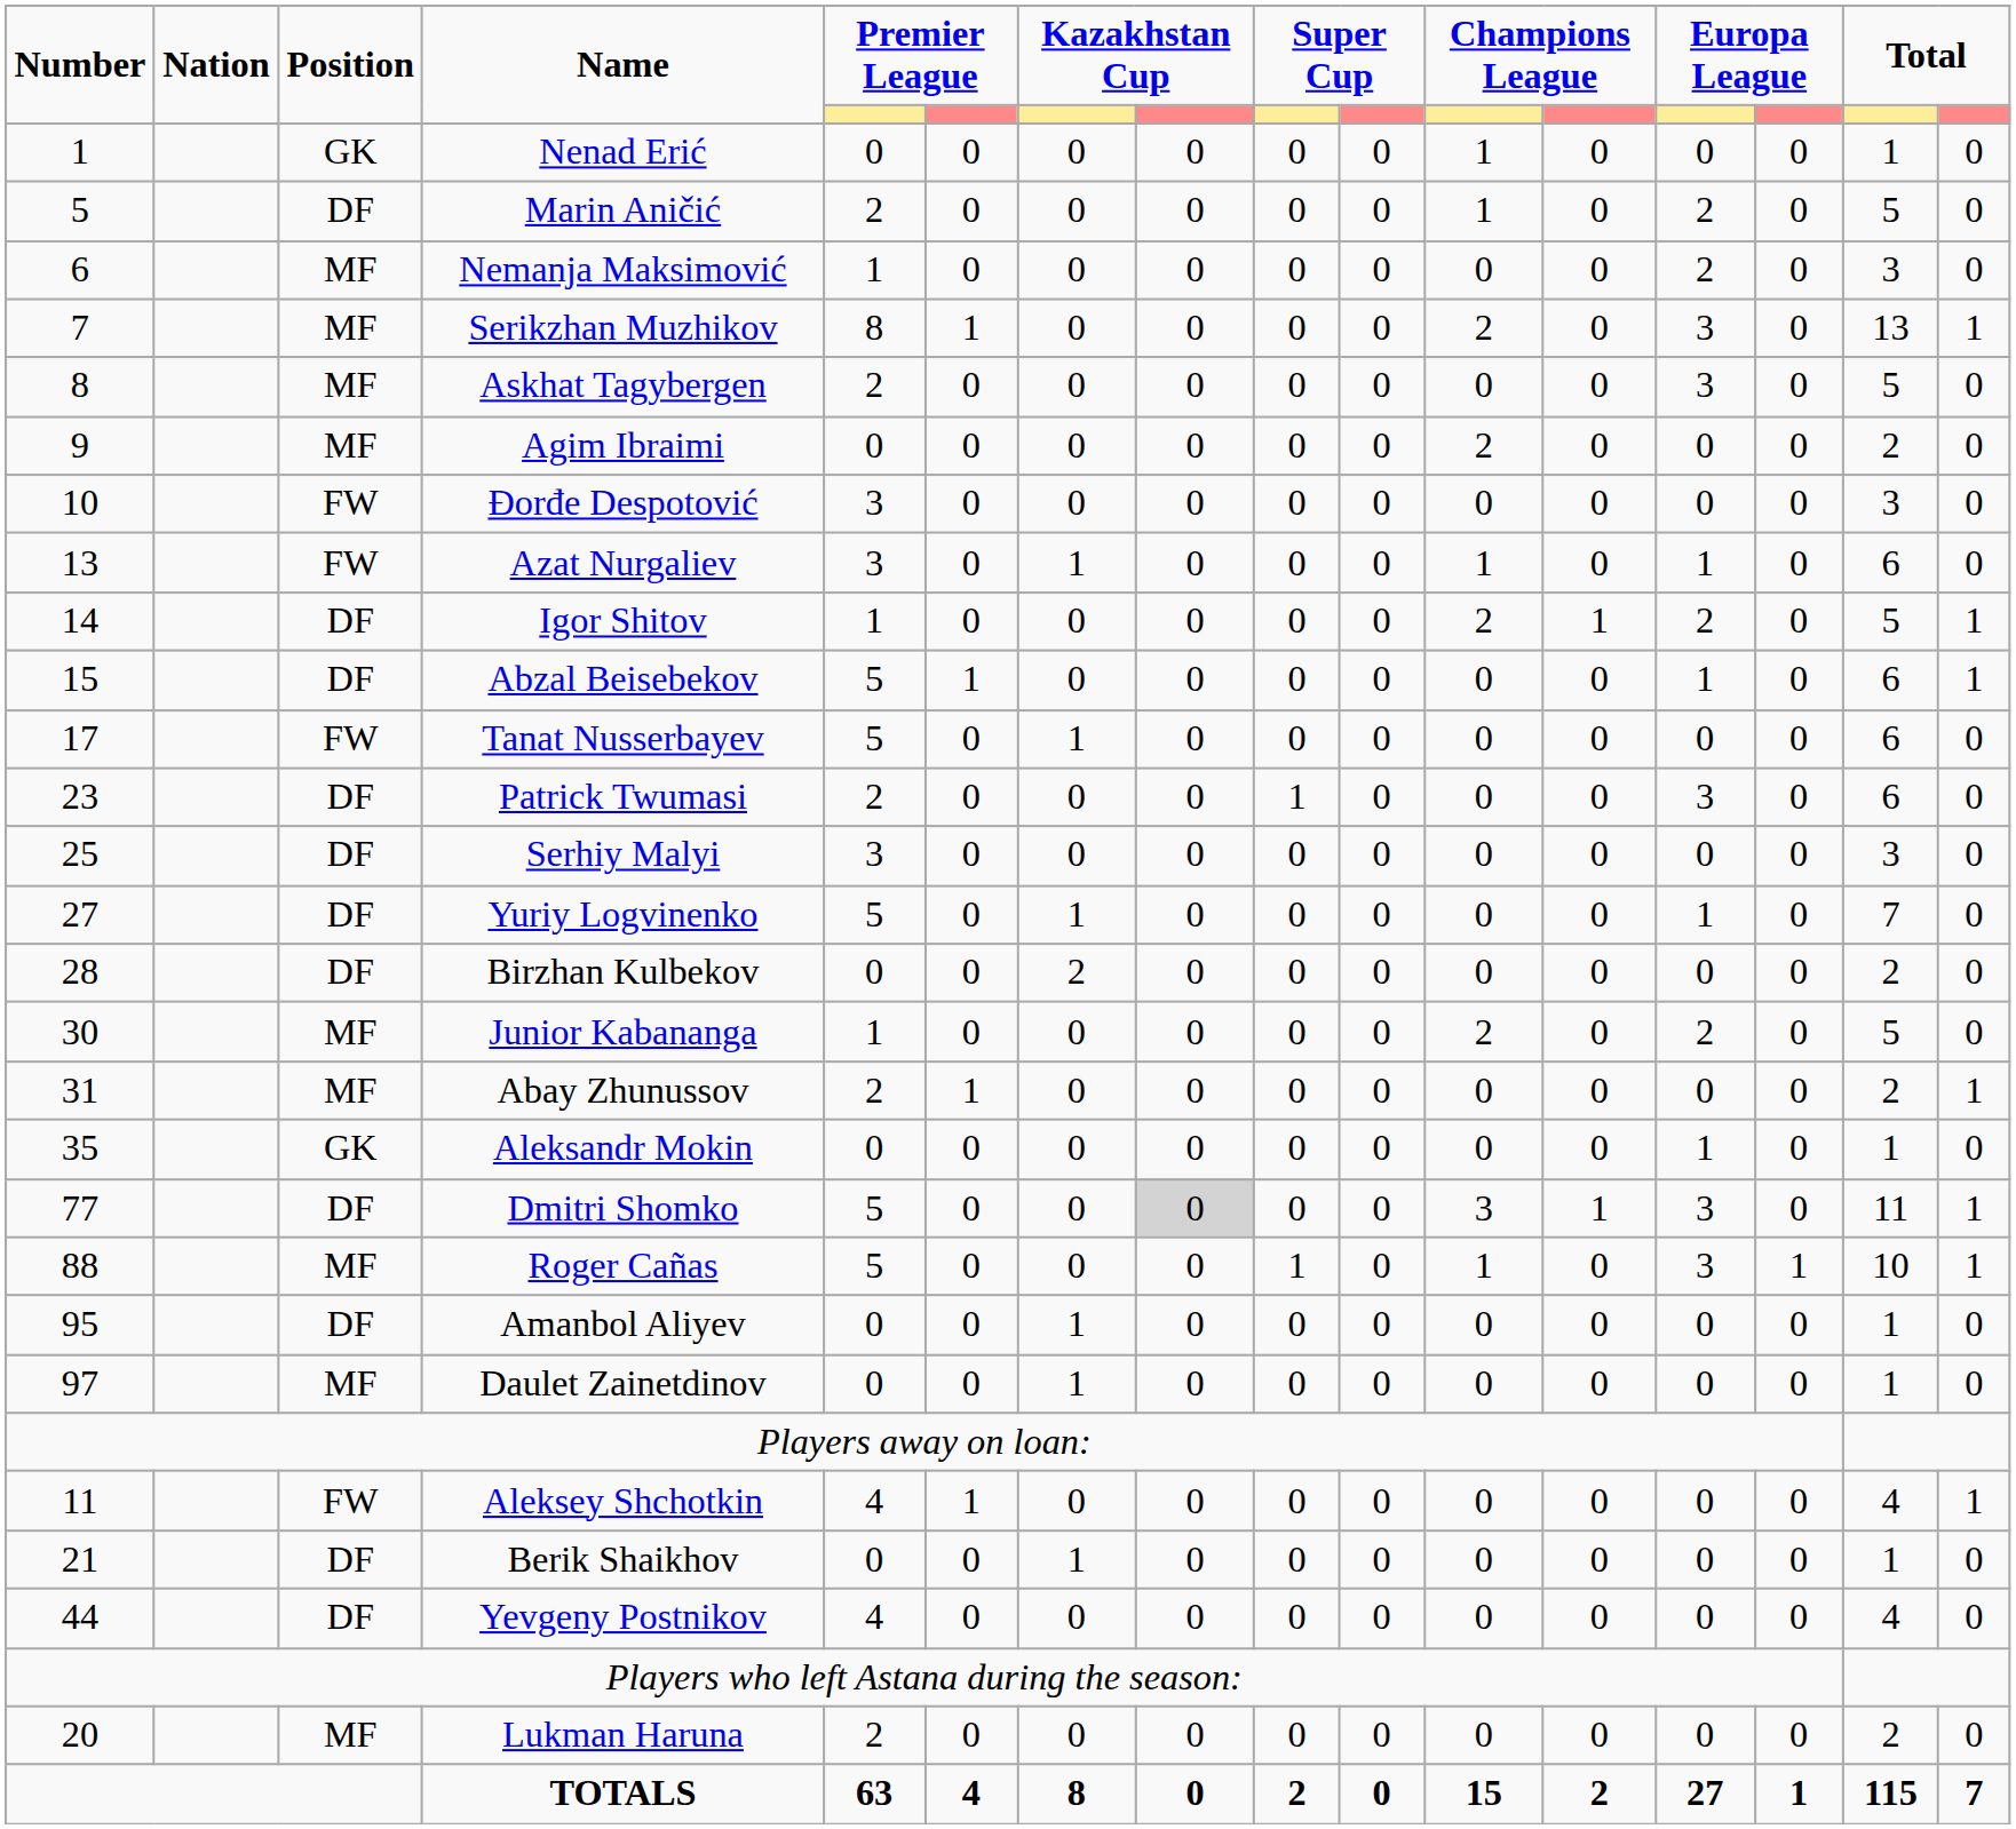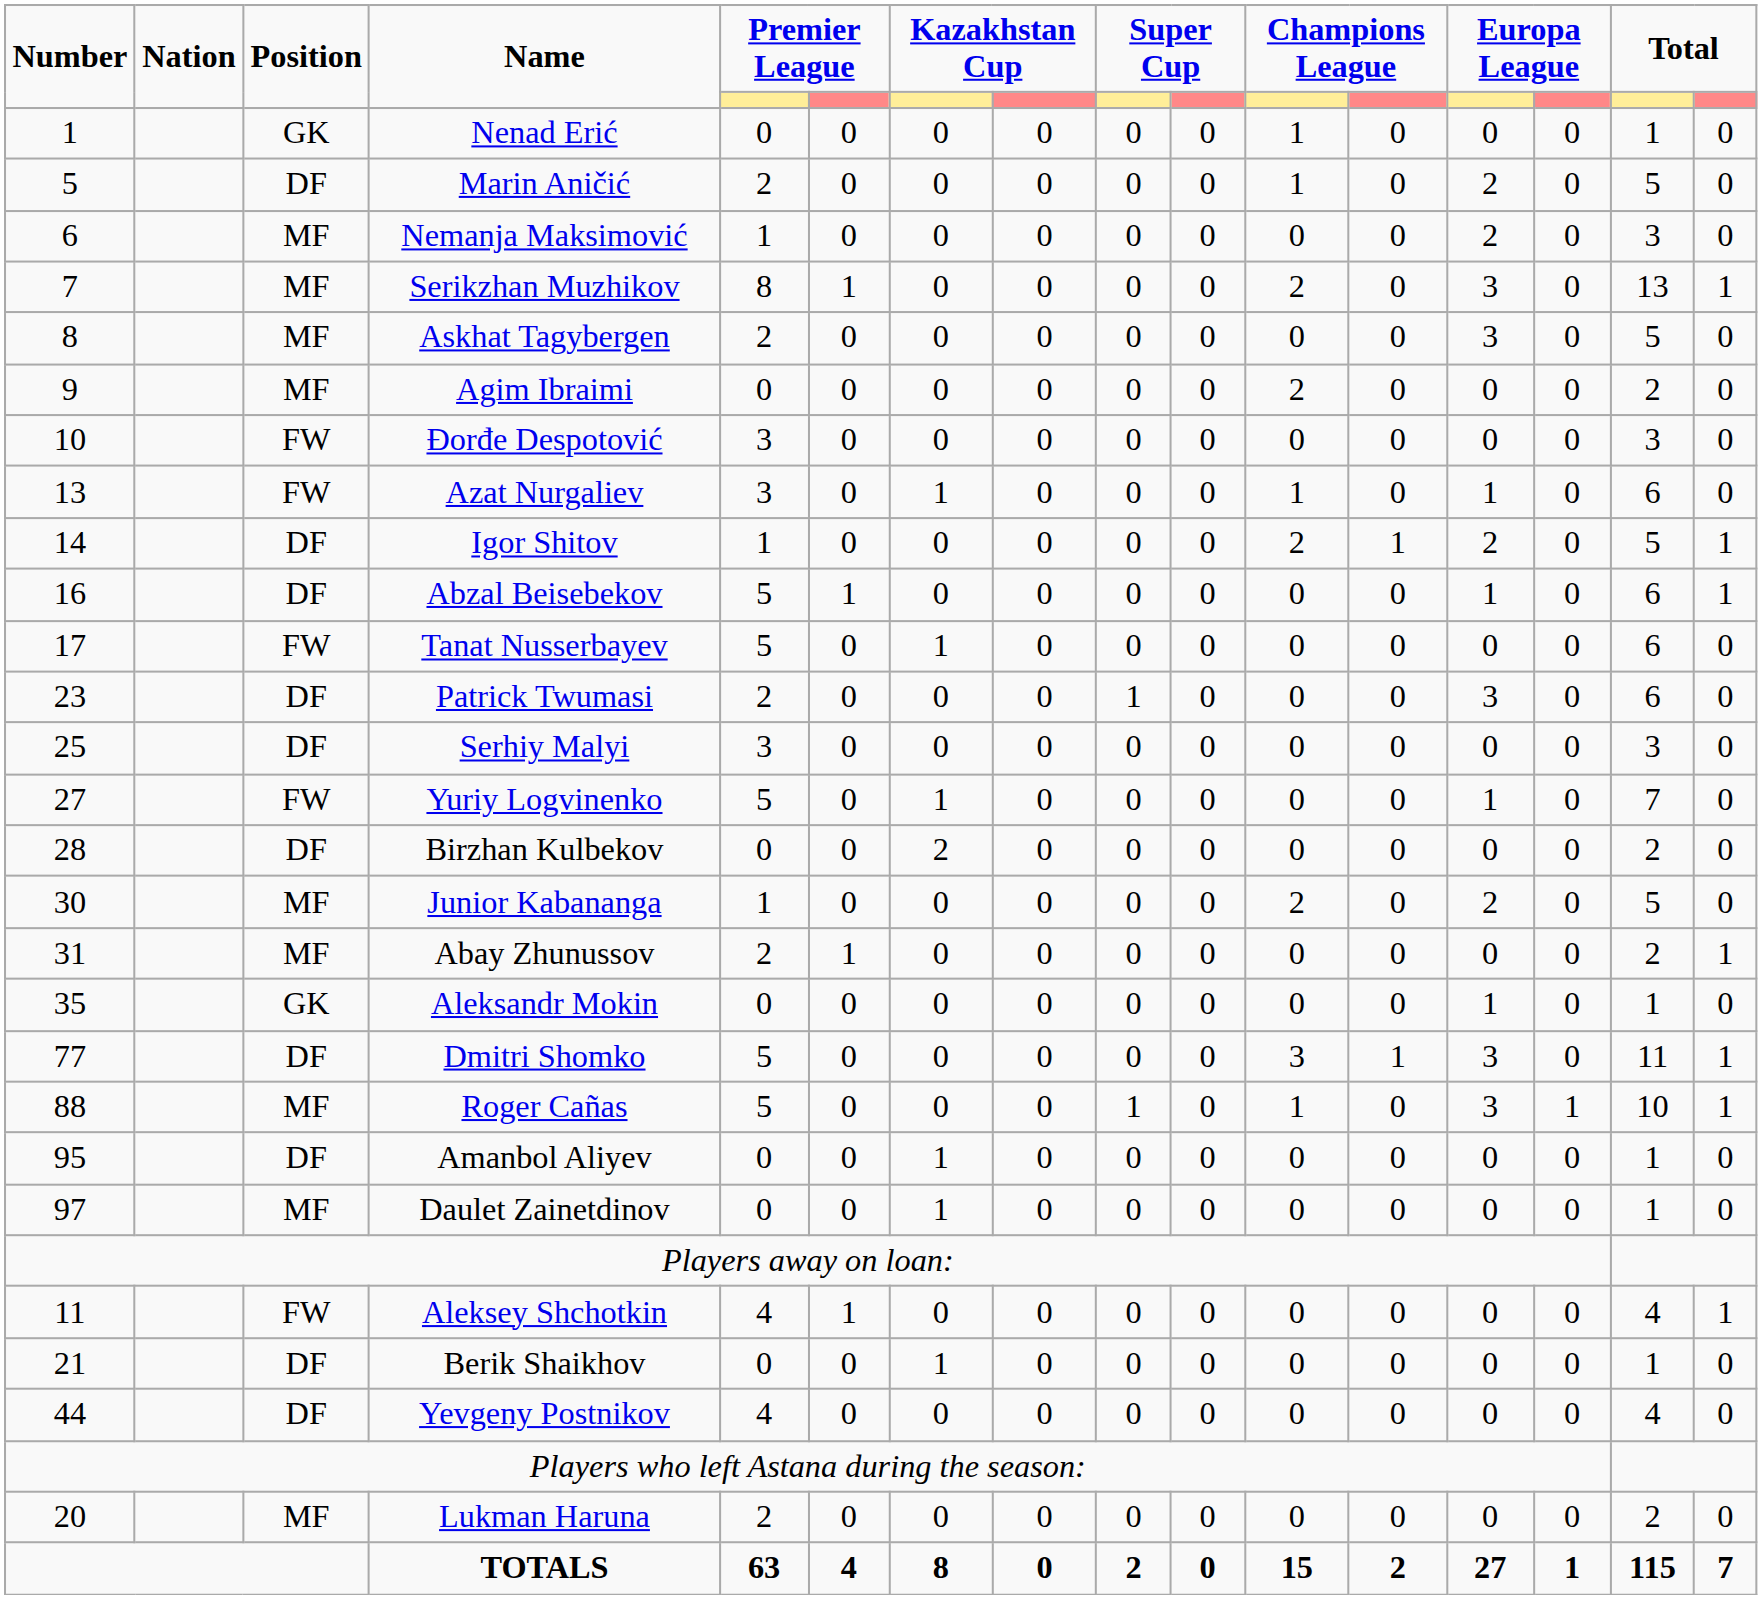 <table class="wikitable" style="text-align:center;">
 <tr>
 <td rowspan="2"  style="width:5%; text-align:center;"><strong>Number</strong></td>
 <td rowspan="2"  style="width:5%; text-align:center;"><strong>Nation</strong></td>
 <td rowspan="2"  style="width:5%; text-align:center;"><strong>Position</strong></td>
 <td rowspan="2"  style="width:20%; text-align:center;"><strong>Name</strong></td>
 <td colspan="2" style="text-align:center;"><strong><a href='#'>Premier League</a></strong></td>
 <td colspan="2" style="text-align:center;"><strong><a href='#'>Kazakhstan Cup</a></strong></td>
 <td colspan="2" style="text-align:center;"><strong><a href='#'>Super Cup</a></strong></td>
 <td colspan="2" style="text-align:center;"><strong><a href='#'>Champions League</a></strong></td>
 <td colspan="2" style="text-align:center;"><strong><a href='#'>Europa League</a></strong></td>
 <td colspan="2" style="text-align:center;"><strong>Total</strong></td>
 </tr>
 <tr>
 <th style="width:60px; background:#fe9;"></th>
 <th style="width:60px; background:#ff8888;"></th>
 <th style="width:60px; background:#fe9;"></th>
 <th style="width:60px; background:#ff8888;"></th>
 <th style="width:60px; background:#fe9;"></th>
 <th style="width:60px; background:#ff8888;"></th>
 <th style="width:60px; background:#fe9;"></th>
 <th style="width:60px; background:#ff8888;"></th>
 <th style="width:60px; background:#fe9;"></th>
 <th style="width:60px; background:#ff8888;"></th>
 <th style="width:60px; background:#fe9;"></th>
 <th style="width:60px; background:#ff8888;"></th>
 </tr>
 <tr>
 <td>1</td>
 <td></td>
 <td>GK</td>
 <td><a href='#'>Nenad Erić</a></td>
 <td>0</td>
 <td>0</td>
 <td>0</td>
 <td>0</td>
 <td>0</td>
 <td>0</td>
 <td>1</td>
 <td>0</td>
 <td>0</td>
 <td>0</td>
 <td>1</td>
 <td>0</td>
 </tr>
 <tr>
 <td>5</td>
 <td></td>
 <td>DF</td>
 <td><a href='#'>Marin Aničić</a></td>
 <td>2</td>
 <td>0</td>
 <td>0</td>
 <td>0</td>
 <td>0</td>
 <td>0</td>
 <td>1</td>
 <td>0</td>
 <td>2</td>
 <td>0</td>
 <td>5</td>
 <td>0</td>
 </tr>
 <tr>
 <td>6</td>
 <td></td>
 <td>MF</td>
 <td><a href='#'>Nemanja Maksimović</a></td>
 <td>1</td>
 <td>0</td>
 <td>0</td>
 <td>0</td>
 <td>0</td>
 <td>0</td>
 <td>0</td>
 <td>0</td>
 <td>2</td>
 <td>0</td>
 <td>3</td>
 <td>0</td>
 </tr>
 <tr>
 <td>7</td>
 <td></td>
 <td>MF</td>
 <td><a href='#'>Serikzhan Muzhikov</a></td>
 <td>8</td>
 <td>1</td>
 <td>0</td>
 <td>0</td>
 <td>0</td>
 <td>0</td>
 <td>2</td>
 <td>0</td>
 <td>3</td>
 <td>0</td>
 <td>13</td>
 <td>1</td>
 </tr>
 <tr>
 <td>8</td>
 <td></td>
 <td>MF</td>
 <td><a href='#'>Askhat Tagybergen</a></td>
 <td>2</td>
 <td>0</td>
 <td>0</td>
 <td>0</td>
 <td>0</td>
 <td>0</td>
 <td>0</td>
 <td>0</td>
 <td>3</td>
 <td>0</td>
 <td>5</td>
 <td>0</td>
 </tr>
 <tr>
 <td>9</td>
 <td></td>
 <td>MF</td>
 <td><a href='#'>Agim Ibraimi</a></td>
 <td>0</td>
 <td>0</td>
 <td>0</td>
 <td>0</td>
 <td>0</td>
 <td>0</td>
 <td>2</td>
 <td>0</td>
 <td>0</td>
 <td>0</td>
 <td>2</td>
 <td>0</td>
 </tr>
 <tr>
 <td>10</td>
 <td></td>
 <td>FW</td>
 <td><a href='#'>Đorđe Despotović</a></td>
 <td>3</td>
 <td>0</td>
 <td>0</td>
 <td>0</td>
 <td>0</td>
 <td>0</td>
 <td>0</td>
 <td>0</td>
 <td>0</td>
 <td>0</td>
 <td>3</td>
 <td>0</td>
 </tr>
 <tr>
 <td>13</td>
 <td></td>
 <td>FW</td>
 <td><a href='#'>Azat Nurgaliev</a></td>
 <td>3</td>
 <td>0</td>
 <td>1</td>
 <td>0</td>
 <td>0</td>
 <td>0</td>
 <td>1</td>
 <td>0</td>
 <td>1</td>
 <td>0</td>
 <td>6</td>
 <td>0</td>
 </tr>
 <tr>
 <td>14</td>
 <td></td>
 <td>DF</td>
 <td><a href='#'>Igor Shitov</a></td>
 <td>1</td>
 <td>0</td>
 <td>0</td>
 <td>0</td>
 <td>0</td>
 <td>0</td>
 <td>2</td>
 <td>1</td>
 <td>2</td>
 <td>0</td>
 <td>5</td>
 <td>1</td>
 </tr>
 <tr>
-<td>15</td>
+<td>16</td>
 <td></td>
 <td>DF</td>
 <td><a href='#'>Abzal Beisebekov</a></td>
 <td>5</td>
 <td>1</td>
 <td>0</td>
 <td>0</td>
 <td>0</td>
 <td>0</td>
 <td>0</td>
 <td>0</td>
 <td>1</td>
 <td>0</td>
 <td>6</td>
 <td>1</td>
 </tr>
 <tr>
 <td>17</td>
 <td></td>
 <td>FW</td>
 <td><a href='#'>Tanat Nusserbayev</a></td>
 <td>5</td>
 <td>0</td>
 <td>1</td>
 <td>0</td>
 <td>0</td>
 <td>0</td>
 <td>0</td>
 <td>0</td>
 <td>0</td>
 <td>0</td>
 <td>6</td>
 <td>0</td>
 </tr>
 <tr>
 <td>23</td>
 <td></td>
 <td>DF</td>
 <td><a href='#'>Patrick Twumasi</a></td>
 <td>2</td>
 <td>0</td>
 <td>0</td>
 <td>0</td>
 <td>1</td>
 <td>0</td>
 <td>0</td>
 <td>0</td>
 <td>3</td>
 <td>0</td>
 <td>6</td>
 <td>0</td>
 </tr>
 <tr>
 <td>25</td>
 <td></td>
 <td>DF</td>
 <td><a href='#'>Serhiy Malyi</a></td>
 <td>3</td>
 <td>0</td>
 <td>0</td>
 <td>0</td>
 <td>0</td>
 <td>0</td>
 <td>0</td>
 <td>0</td>
 <td>0</td>
 <td>0</td>
 <td>3</td>
 <td>0</td>
 </tr>
 <tr>
 <td>27</td>
 <td></td>
-<td>DF</td>
+<td>FW</td>
 <td><a href='#'>Yuriy Logvinenko</a></td>
 <td>5</td>
 <td>0</td>
 <td>1</td>
 <td>0</td>
 <td>0</td>
 <td>0</td>
 <td>0</td>
 <td>0</td>
 <td>1</td>
 <td>0</td>
 <td>7</td>
 <td>0</td>
 </tr>
 <tr>
 <td>28</td>
 <td></td>
 <td>DF</td>
 <td>Birzhan Kulbekov</td>
 <td>0</td>
 <td>0</td>
 <td>2</td>
 <td>0</td>
 <td>0</td>
 <td>0</td>
 <td>0</td>
 <td>0</td>
 <td>0</td>
 <td>0</td>
 <td>2</td>
 <td>0</td>
 </tr>
 <tr>
 <td>30</td>
 <td></td>
 <td>MF</td>
 <td><a href='#'>Junior Kabananga</a></td>
 <td>1</td>
 <td>0</td>
 <td>0</td>
 <td>0</td>
 <td>0</td>
 <td>0</td>
 <td>2</td>
 <td>0</td>
 <td>2</td>
 <td>0</td>
 <td>5</td>
 <td>0</td>
 </tr>
 <tr>
 <td>31</td>
 <td></td>
 <td>MF</td>
 <td>Abay Zhunussov</td>
 <td>2</td>
 <td>1</td>
 <td>0</td>
 <td>0</td>
 <td>0</td>
 <td>0</td>
 <td>0</td>
 <td>0</td>
 <td>0</td>
 <td>0</td>
 <td>2</td>
 <td>1</td>
 </tr>
 <tr>
 <td>35</td>
 <td></td>
 <td>GK</td>
 <td><a href='#'>Aleksandr Mokin</a></td>
 <td>0</td>
 <td>0</td>
 <td>0</td>
 <td>0</td>
 <td>0</td>
 <td>0</td>
 <td>0</td>
 <td>0</td>
 <td>1</td>
 <td>0</td>
 <td>1</td>
 <td>0</td>
 </tr>
 <tr>
 <td>77</td>
 <td></td>
 <td>DF</td>
 <td><a href='#'>Dmitri Shomko</a></td>
 <td>5</td>
 <td>0</td>
 <td>0</td>
-<td style="background: lightgrey;">0</td>
+<td>0</td>
 <td>0</td>
 <td>0</td>
 <td>3</td>
 <td>1</td>
 <td>3</td>
 <td>0</td>
 <td>11</td>
 <td>1</td>
 </tr>
 <tr>
 <td>88</td>
 <td></td>
 <td>MF</td>
 <td><a href='#'>Roger Cañas</a></td>
 <td>5</td>
 <td>0</td>
 <td>0</td>
 <td>0</td>
 <td>1</td>
 <td>0</td>
 <td>1</td>
 <td>0</td>
 <td>3</td>
 <td>1</td>
 <td>10</td>
 <td>1</td>
 </tr>
 <tr>
 <td>95</td>
 <td></td>
 <td>DF</td>
 <td>Amanbol Aliyev</td>
 <td>0</td>
 <td>0</td>
 <td>1</td>
 <td>0</td>
 <td>0</td>
 <td>0</td>
 <td>0</td>
 <td>0</td>
 <td>0</td>
 <td>0</td>
 <td>1</td>
 <td>0</td>
 </tr>
 <tr>
 <td>97</td>
 <td></td>
 <td>MF</td>
 <td>Daulet Zainetdinov</td>
 <td>0</td>
 <td>0</td>
 <td>1</td>
 <td>0</td>
 <td>0</td>
 <td>0</td>
 <td>0</td>
 <td>0</td>
 <td>0</td>
 <td>0</td>
 <td>1</td>
 <td>0</td>
 </tr>
 <tr>
 <td colspan="14"><em>Players away on loan:</em></td>
 </tr>
 <tr>
 <td>11</td>
 <td></td>
 <td>FW</td>
 <td><a href='#'>Aleksey Shchotkin</a></td>
 <td>4</td>
 <td>1</td>
 <td>0</td>
 <td>0</td>
 <td>0</td>
 <td>0</td>
 <td>0</td>
 <td>0</td>
 <td>0</td>
 <td>0</td>
 <td>4</td>
 <td>1</td>
 </tr>
 <tr>
 <td>21</td>
 <td></td>
 <td>DF</td>
 <td>Berik Shaikhov</td>
 <td>0</td>
 <td>0</td>
 <td>1</td>
 <td>0</td>
 <td>0</td>
 <td>0</td>
 <td>0</td>
 <td>0</td>
 <td>0</td>
 <td>0</td>
 <td>1</td>
 <td>0</td>
 </tr>
 <tr>
 <td>44</td>
 <td></td>
 <td>DF</td>
 <td><a href='#'>Yevgeny Postnikov</a></td>
 <td>4</td>
 <td>0</td>
 <td>0</td>
 <td>0</td>
 <td>0</td>
 <td>0</td>
 <td>0</td>
 <td>0</td>
 <td>0</td>
 <td>0</td>
 <td>4</td>
 <td>0</td>
 </tr>
 <tr>
 <td colspan="14"><em>Players who left Astana during the season:</em></td>
 </tr>
 <tr>
 <td>20</td>
 <td></td>
 <td>MF</td>
 <td><a href='#'>Lukman Haruna</a></td>
 <td>2</td>
 <td>0</td>
 <td>0</td>
 <td>0</td>
 <td>0</td>
 <td>0</td>
 <td>0</td>
 <td>0</td>
 <td>0</td>
 <td>0</td>
 <td>2</td>
 <td>0</td>
 </tr>
 <tr>
 <td colspan="3"></td>
 <td><strong>TOTALS</strong></td>
 <td><strong>63</strong></td>
 <td><strong>4</strong></td>
 <td><strong>8</strong></td>
 <td><strong>0</strong></td>
 <td><strong>2</strong></td>
 <td><strong>0</strong></td>
 <td><strong>15</strong></td>
 <td><strong>2</strong></td>
 <td><strong>27</strong></td>
 <td><strong>1</strong></td>
 <td><strong>115</strong></td>
 <td><strong>7</strong></td>
 </tr>
 </table>
